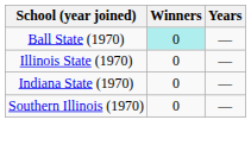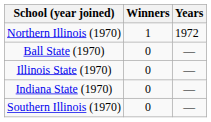 <table class="wikitable">
 <tr>
 <th>School (year joined)</th>
 <th>Winners</th>
 <th>Years</th>
 </tr>
 <tr align="center">
+<td><a href='#'>Northern Illinois</a> (1970)</td>
+<td>1</td>
+<td align="left">1972</td>
+</tr>
+<tr align="center">
 <td><a href='#'>Ball State</a> (1970)</td>
-<td style="background: paleturquoise;">0</td>
+<td>0</td>
 <td align="center">—</td>
 </tr>
 <tr align="center">
 <td><a href='#'>Illinois State</a> (1970)</td>
 <td>0</td>
 <td align="center">—</td>
 </tr>
 <tr align="center">
 <td><a href='#'>Indiana State</a> (1970)</td>
 <td>0</td>
 <td align="center">—</td>
 </tr>
 <tr align="center">
 <td><a href='#'>Southern Illinois</a> (1970)</td>
 <td>0</td>
 <td align="center">—</td>
 </tr>
 </table>
